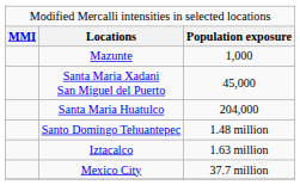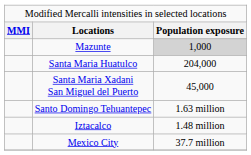 <table class="wikitable" style="float: right; text-align: center; font-size:90%;">
 <tr>
 <td colspan="3" style="text-align: center;">Modified Mercalli intensities in selected locations</td>
 </tr>
 <tr>
 <th><a href='#'>MMI</a></th>
 <th>Locations</th>
 <th>Population exposure</th>
 </tr>
 <tr>
 <td></td>
 <td><a href='#'>Mazunte</a></td>
-<td>1,000</td>
+<td style="background: lightgrey;">1,000</td>
+</tr>
+<tr>
+<td></td>
+<td><a href='#'>Santa Maria Huatulco</a></td>
+<td>204,000</td>
 </tr>
 <tr>
 <td></td>
 <td><a href='#'>Santa Maria Xadani</a><br><a href='#'>San Miguel del Puerto</a></td>
 <td>45,000</td>
 </tr>
 <tr>
 <td></td>
-<td><a href='#'>Santa Maria Huatulco</a></td>
-<td>204,000</td>
-</tr>
-<tr>
-<td></td>
 <td><a href='#'>Santo Domingo Tehuantepec</a></td>
-<td>1.48 million</td>
+<td>1.63 million</td>
 </tr>
 <tr>
 <td></td>
 <td><a href='#'>Iztacalco</a></td>
-<td>1.63 million</td>
+<td>1.48 million</td>
 </tr>
 <tr>
 <td></td>
 <td><a href='#'>Mexico City</a></td>
 <td>37.7 million</td>
 </tr>
 <tr>
 </tr>
 </table>
